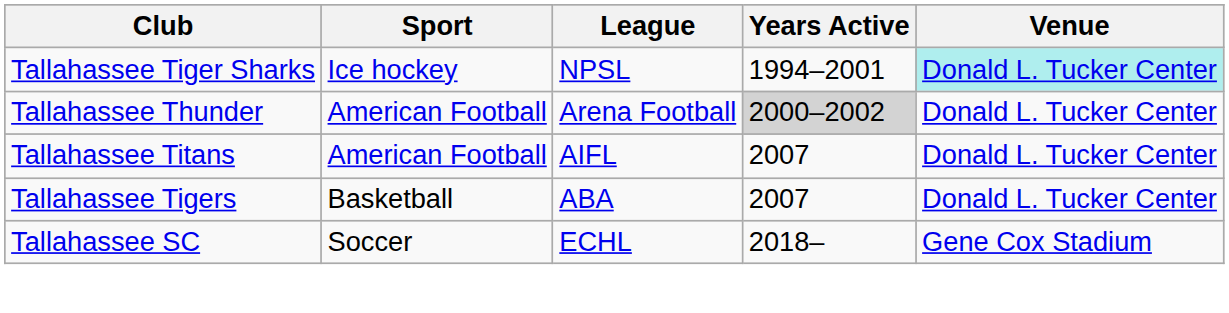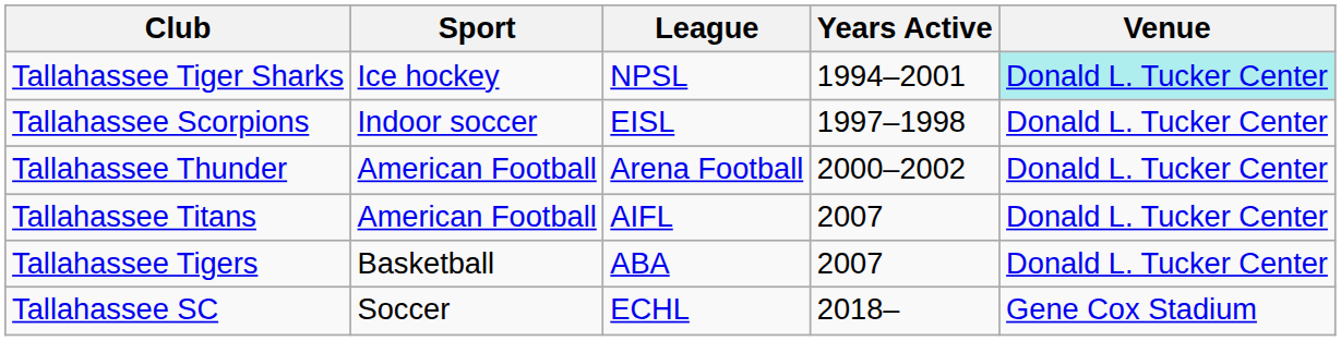 <table class="wikitable">
 <tr>
 <th>Club</th>
 <th>Sport</th>
 <th>League</th>
 <th>Years Active</th>
 <th>Venue</th>
 </tr>
 <tr>
 <td><a href='#'>Tallahassee Tiger Sharks</a></td>
 <td><a href='#'>Ice hockey</a></td>
 <td><a href='#'>NPSL</a></td>
 <td>1994–2001</td>
 <td style="background: paleturquoise;"><a href='#'>Donald L. Tucker Center</a></td>
 </tr>
 <tr>
+<td><a href='#'>Tallahassee Scorpions</a></td>
+<td><a href='#'>Indoor soccer</a></td>
+<td><a href='#'>EISL</a></td>
+<td>1997–1998</td>
+<td><a href='#'>Donald L. Tucker Center</a></td>
+</tr>
+<tr>
 <td><a href='#'>Tallahassee Thunder</a></td>
 <td><a href='#'>American Football</a></td>
 <td><a href='#'>Arena Football</a></td>
-<td style="background: lightgrey;">2000–2002</td>
+<td>2000–2002</td>
 <td><a href='#'>Donald L. Tucker Center</a></td>
 </tr>
 <tr>
 <td><a href='#'>Tallahassee Titans</a></td>
 <td><a href='#'>American Football</a></td>
 <td><a href='#'>AIFL</a></td>
 <td>2007</td>
 <td><a href='#'>Donald L. Tucker Center</a></td>
 </tr>
 <tr>
 <td><a href='#'>Tallahassee Tigers</a></td>
 <td>Basketball</td>
 <td><a href='#'>ABA</a></td>
 <td>2007</td>
 <td><a href='#'>Donald L. Tucker Center</a></td>
 </tr>
 <tr>
 <td><a href='#'>Tallahassee SC</a></td>
 <td>Soccer</td>
 <td><a href='#'>ECHL</a></td>
 <td>2018–</td>
 <td><a href='#'>Gene Cox Stadium</a></td>
 </tr>
 </table>
